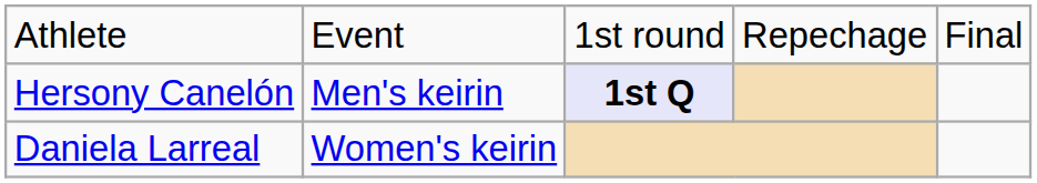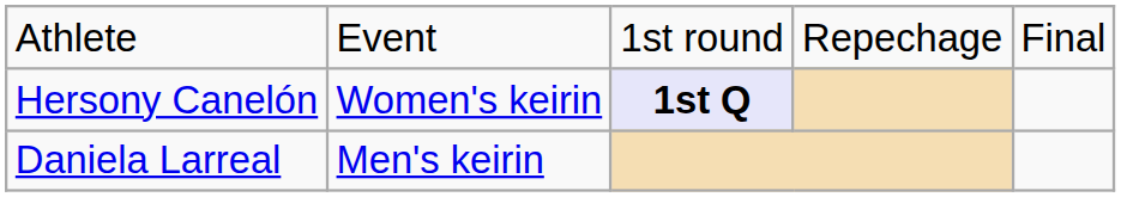 <table class="wikitable" style="font-size:90%;">
 <tr>
 <td>Athlete</td>
 <td>Event</td>
 <td>1st round</td>
 <td>Repechage</td>
 <td>Final</td>
 </tr>
 <tr>
 <td><a href='#'>Hersony Canelón</a></td>
-<td><a href='#'>Men's keirin</a></td>
+<td><a href='#'>Women's keirin</a></td>
 <td align=center style="background: lavender;"><strong>1st Q</strong></td>
 <td bgcolor=wheat></td>
 <td align=center></td>
 </tr>
 <tr>
 <td><a href='#'>Daniela Larreal</a></td>
-<td><a href='#'>Women's keirin</a></td>
+<td><a href='#'>Men's keirin</a></td>
 <td colspan="2" style="background:wheat;"></td>
 <td align=center></td>
 </tr>
 </table>
